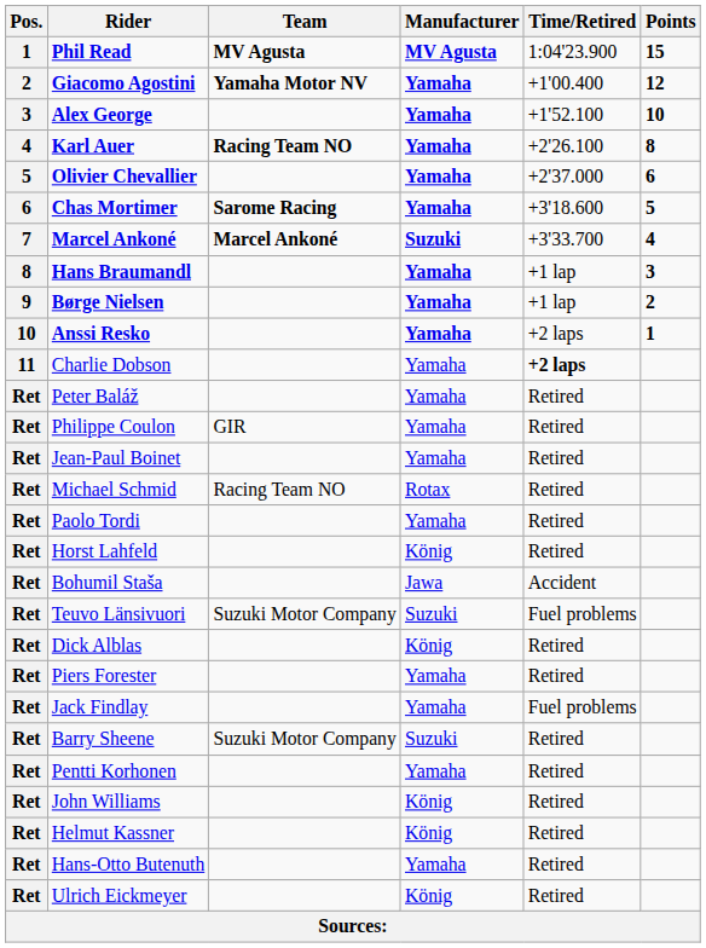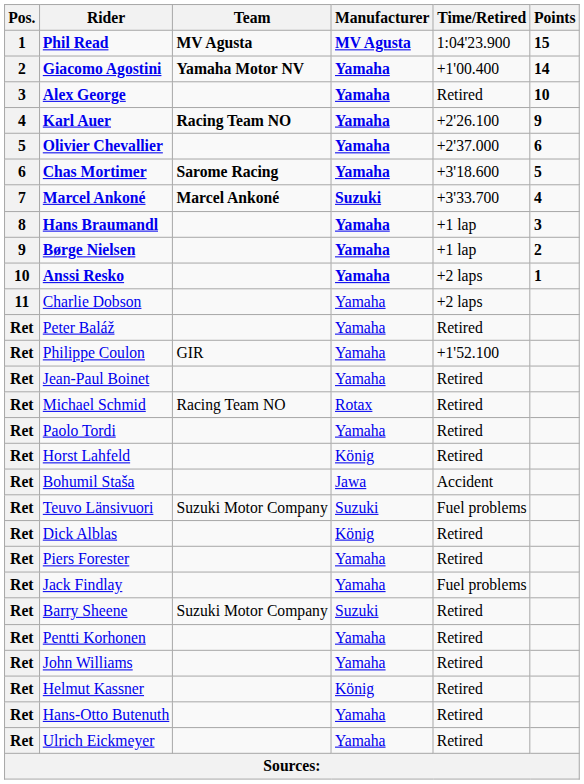 <table class="wikitable" style="font-size: 95%;">
 <tr>
 <th>Pos.</th>
 <th>Rider</th>
 <th>Team</th>
 <th>Manufacturer</th>
 <th>Time/Retired</th>
 <th>Points</th>
 </tr>
 <tr>
 <th>1</th>
 <td> <strong><a href='#'>Phil Read</a></strong></td>
 <td><strong>MV Agusta</strong></td>
 <td><strong><a href='#'>MV Agusta</a></strong></td>
 <td>1:04'23.900</td>
 <td><strong>15</strong></td>
 </tr>
 <tr>
 <th>2</th>
 <td> <strong><a href='#'>Giacomo Agostini</a></strong></td>
 <td><strong>Yamaha Motor NV</strong></td>
 <td><strong><a href='#'>Yamaha</a></strong></td>
 <td>+1'00.400</td>
-<td><strong>12</strong></td>
+<td><strong>14</strong></td>
 </tr>
 <tr>
 <th>3</th>
 <td> <strong><a href='#'>Alex George</a></strong></td>
 <td></td>
 <td><strong><a href='#'>Yamaha</a></strong></td>
-<td>+1'52.100</td>
+<td>Retired</td>
 <td><strong>10</strong></td>
 </tr>
 <tr>
 <th>4</th>
 <td> <strong><a href='#'>Karl Auer</a></strong></td>
 <td><strong>Racing Team NO</strong></td>
 <td><strong><a href='#'>Yamaha</a></strong></td>
 <td>+2'26.100</td>
-<td><strong>8</strong></td>
+<td><strong>9</strong></td>
 </tr>
 <tr>
 <th>5</th>
 <td> <strong><a href='#'>Olivier Chevallier</a></strong></td>
 <td></td>
 <td><strong><a href='#'>Yamaha</a></strong></td>
 <td>+2'37.000</td>
 <td><strong>6</strong></td>
 </tr>
 <tr>
 <th>6</th>
 <td> <strong><a href='#'>Chas Mortimer</a></strong></td>
 <td><strong>Sarome Racing</strong></td>
 <td><strong><a href='#'>Yamaha</a></strong></td>
 <td>+3'18.600</td>
 <td><strong>5</strong></td>
 </tr>
 <tr>
 <th>7</th>
 <td> <strong><a href='#'>Marcel Ankoné</a></strong></td>
 <td><strong>Marcel Ankoné</strong></td>
 <td><strong><a href='#'>Suzuki</a></strong></td>
 <td>+3'33.700</td>
 <td><strong>4</strong></td>
 </tr>
 <tr>
 <th>8</th>
 <td> <strong><a href='#'>Hans Braumandl</a></strong></td>
 <td></td>
 <td><strong><a href='#'>Yamaha</a></strong></td>
 <td>+1 lap</td>
 <td><strong>3</strong></td>
 </tr>
 <tr>
 <th>9</th>
 <td> <strong><a href='#'>Børge Nielsen</a></strong></td>
 <td></td>
 <td><strong><a href='#'>Yamaha</a></strong></td>
 <td>+1 lap</td>
 <td><strong>2</strong></td>
 </tr>
 <tr>
 <th>10</th>
 <td> <strong><a href='#'>Anssi Resko</a></strong></td>
 <td></td>
 <td><strong><a href='#'>Yamaha</a></strong></td>
 <td>+2 laps</td>
 <td><strong>1</strong></td>
 </tr>
 <tr>
 <th>11</th>
 <td> <a href='#'>Charlie Dobson</a></td>
 <td></td>
 <td><a href='#'>Yamaha</a></td>
-<td><strong>+2 laps</strong></td>
+<td>+2 laps</td>
 <td></td>
 </tr>
 <tr>
 <th>Ret</th>
 <td> <a href='#'>Peter Baláž</a></td>
 <td></td>
 <td><a href='#'>Yamaha</a></td>
 <td>Retired</td>
 <td></td>
 </tr>
 <tr>
 <th>Ret</th>
 <td> <a href='#'>Philippe Coulon</a></td>
 <td>GIR</td>
 <td><a href='#'>Yamaha</a></td>
-<td>Retired</td>
+<td>+1'52.100</td>
 <td></td>
 </tr>
 <tr>
 <th>Ret</th>
 <td> <a href='#'>Jean-Paul Boinet</a></td>
 <td></td>
 <td><a href='#'>Yamaha</a></td>
 <td>Retired</td>
 <td></td>
 </tr>
 <tr>
 <th>Ret</th>
 <td> <a href='#'>Michael Schmid</a></td>
 <td>Racing Team NO</td>
 <td><a href='#'>Rotax</a></td>
 <td>Retired</td>
 <td></td>
 </tr>
 <tr>
 <th>Ret</th>
 <td> <a href='#'>Paolo Tordi</a></td>
 <td></td>
 <td><a href='#'>Yamaha</a></td>
 <td>Retired</td>
 <td></td>
 </tr>
 <tr>
 <th>Ret</th>
 <td> <a href='#'>Horst Lahfeld</a></td>
 <td></td>
 <td><a href='#'>König</a></td>
 <td>Retired</td>
 <td></td>
 </tr>
 <tr>
 <th>Ret</th>
 <td> <a href='#'>Bohumil Staša</a></td>
 <td></td>
 <td><a href='#'>Jawa</a></td>
 <td>Accident</td>
 <td></td>
 </tr>
 <tr>
 <th>Ret</th>
 <td> <a href='#'>Teuvo Länsivuori</a></td>
 <td>Suzuki Motor Company</td>
 <td><a href='#'>Suzuki</a></td>
 <td>Fuel problems</td>
 <td></td>
 </tr>
 <tr>
 <th>Ret</th>
 <td> <a href='#'>Dick Alblas</a></td>
 <td></td>
 <td><a href='#'>König</a></td>
 <td>Retired</td>
 <td></td>
 </tr>
 <tr>
 <th>Ret</th>
 <td> <a href='#'>Piers Forester</a></td>
 <td></td>
 <td><a href='#'>Yamaha</a></td>
 <td>Retired</td>
 <td></td>
 </tr>
 <tr>
 <th>Ret</th>
 <td> <a href='#'>Jack Findlay</a></td>
 <td></td>
 <td><a href='#'>Yamaha</a></td>
 <td>Fuel problems</td>
 <td></td>
 </tr>
 <tr>
 <th>Ret</th>
 <td> <a href='#'>Barry Sheene</a></td>
 <td>Suzuki Motor Company</td>
 <td><a href='#'>Suzuki</a></td>
 <td>Retired</td>
 <td></td>
 </tr>
 <tr>
 <th>Ret</th>
 <td> <a href='#'>Pentti Korhonen</a></td>
 <td></td>
 <td><a href='#'>Yamaha</a></td>
 <td>Retired</td>
 <td></td>
 </tr>
 <tr>
 <th>Ret</th>
 <td> <a href='#'>John Williams</a></td>
 <td></td>
-<td><a href='#'>König</a></td>
+<td><a href='#'>Yamaha</a></td>
 <td>Retired</td>
 <td></td>
 </tr>
 <tr>
 <th>Ret</th>
 <td> <a href='#'>Helmut Kassner</a></td>
 <td></td>
 <td><a href='#'>König</a></td>
 <td>Retired</td>
 <td></td>
 </tr>
 <tr>
 <th>Ret</th>
 <td> <a href='#'>Hans-Otto Butenuth</a></td>
 <td></td>
 <td><a href='#'>Yamaha</a></td>
 <td>Retired</td>
 <td></td>
 </tr>
 <tr>
 <th>Ret</th>
 <td> <a href='#'>Ulrich Eickmeyer</a></td>
 <td></td>
-<td><a href='#'>König</a></td>
+<td><a href='#'>Yamaha</a></td>
 <td>Retired</td>
 <td></td>
 </tr>
 <tr>
 <th colspan=9>Sources:</th>
 </tr>
 </table>
